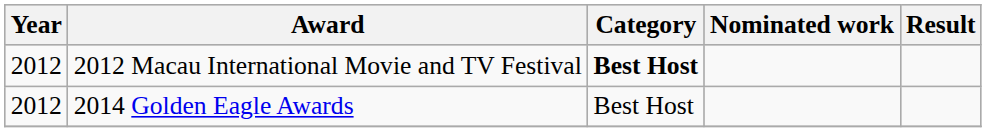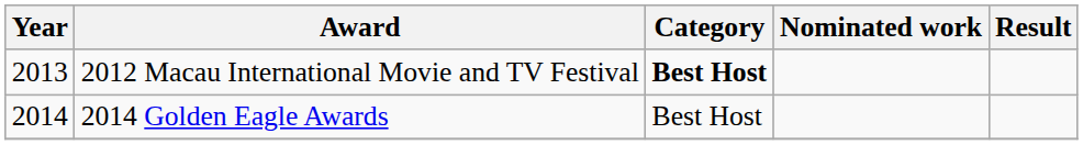 <table class="wikitable">
 <tr>
 <th>Year</th>
 <th>Award</th>
 <th>Category</th>
 <th>Nominated work</th>
 <th>Result</th>
 </tr>
 <tr>
-<td>2012</td>
+<td>2013</td>
 <td>2012 Macau International Movie and TV Festival</td>
 <td><strong>Best Host</strong></td>
 <td></td>
 <td></td>
 </tr>
 <tr>
-<td>2012</td>
+<td>2014</td>
 <td>2014 <a href='#'>Golden Eagle Awards</a></td>
 <td>Best Host</td>
 <td></td>
 <td></td>
 </tr>
 <tr>
 </tr>
 </table>
